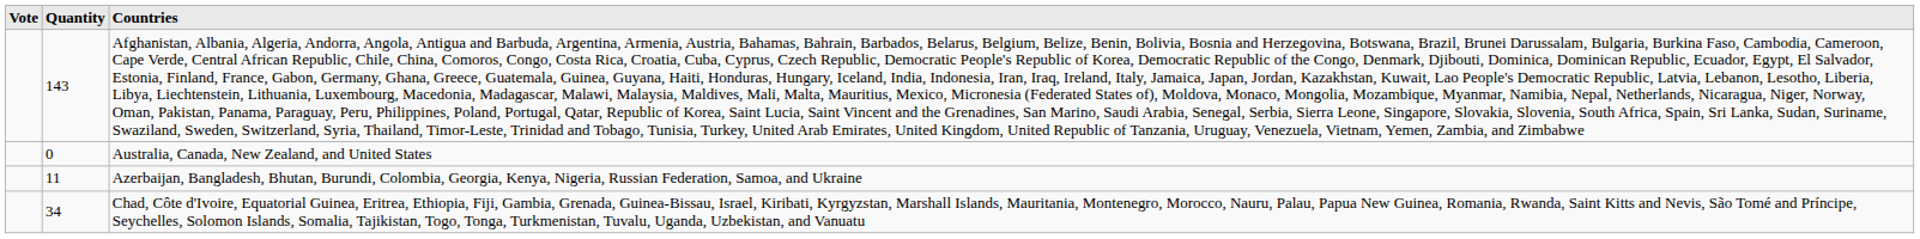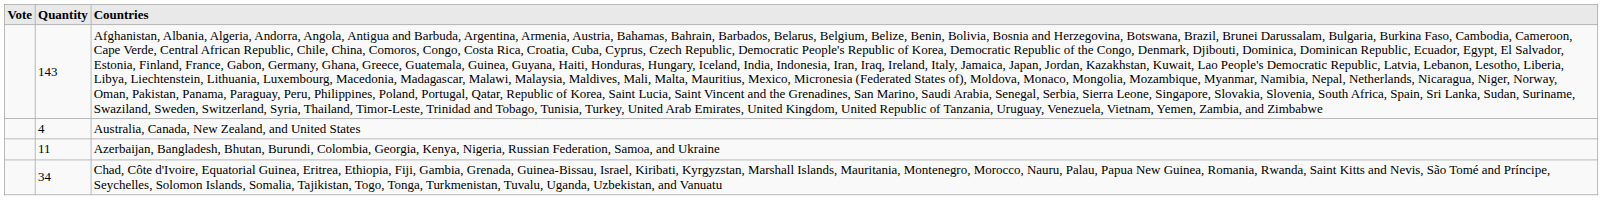 <table class="wikitable">
 <tr>
 <th style="background:#e9e9e9; text-align:center;">Vote</th>
 <th style="background:#e9e9e9; text-align:center;">Quantity</th>
 <th style="text-align:left; background:#e9e9e9; vertical-align:top;">Countries</th>
 </tr>
 <tr>
 <td></td>
 <td>143</td>
 <td>Afghanistan, Albania, Algeria, Andorra, Angola, Antigua and Barbuda, Argentina, Armenia, Austria, Bahamas, Bahrain, Barbados, Belarus, Belgium, Belize, Benin, Bolivia, Bosnia and Herzegovina, Botswana, Brazil, Brunei Darussalam, Bulgaria, Burkina Faso, Cambodia, Cameroon, Cape Verde, Central African Republic, Chile, China, Comoros, Congo, Costa Rica, Croatia, Cuba, Cyprus, Czech Republic, Democratic People's Republic of Korea, Democratic Republic of the Congo, Denmark, Djibouti, Dominica, Dominican Republic, Ecuador, Egypt, El Salvador, Estonia, Finland, France, Gabon, Germany, Ghana, Greece, Guatemala, Guinea, Guyana, Haiti, Honduras, Hungary, Iceland, India, Indonesia, Iran, Iraq, Ireland, Italy, Jamaica, Japan, Jordan, Kazakhstan, Kuwait, Lao People's Democratic Republic, Latvia, Lebanon, Lesotho, Liberia, Libya, Liechtenstein, Lithuania, Luxembourg, Macedonia, Madagascar, Malawi, Malaysia, Maldives, Mali, Malta, Mauritius, Mexico, Micronesia (Federated States of), Moldova, Monaco, Mongolia, Mozambique, Myanmar, Namibia, Nepal, Netherlands, Nicaragua, Niger, Norway, Oman, Pakistan, Panama, Paraguay, Peru, Philippines, Poland, Portugal, Qatar, Republic of Korea, Saint Lucia, Saint Vincent and the Grenadines, San Marino, Saudi Arabia, Senegal, Serbia, Sierra Leone, Singapore, Slovakia, Slovenia, South Africa, Spain, Sri Lanka, Sudan, Suriname, Swaziland, Sweden, Switzerland, Syria, Thailand, Timor-Leste, Trinidad and Tobago, Tunisia, Turkey, United Arab Emirates, United Kingdom, United Republic of Tanzania, Uruguay, Venezuela, Vietnam, Yemen, Zambia, and Zimbabwe</td>
 </tr>
 <tr>
 <td></td>
-<td>0</td>
+<td>4</td>
 <td>Australia, Canada, New Zealand, and United States</td>
 </tr>
 <tr>
 <td></td>
 <td>11</td>
 <td>Azerbaijan, Bangladesh, Bhutan, Burundi, Colombia, Georgia, Kenya, Nigeria, Russian Federation, Samoa, and Ukraine</td>
 </tr>
 <tr>
 <td></td>
 <td>34</td>
 <td>Chad, Côte d'Ivoire, Equatorial Guinea, Eritrea, Ethiopia, Fiji, Gambia, Grenada, Guinea-Bissau, Israel, Kiribati, Kyrgyzstan, Marshall Islands, Mauritania, Montenegro, Morocco, Nauru, Palau, Papua New Guinea, Romania, Rwanda, Saint Kitts and Nevis, São Tomé and Príncipe, Seychelles, Solomon Islands, Somalia, Tajikistan, Togo, Tonga, Turkmenistan, Tuvalu, Uganda, Uzbekistan, and Vanuatu</td>
 </tr>
 </table>
